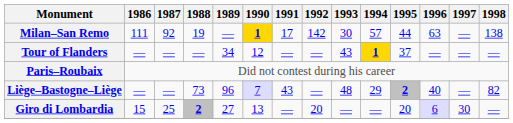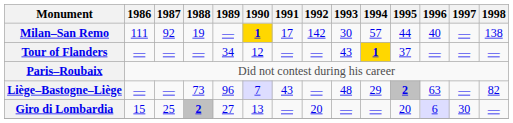 <table class="wikitable plainrowheaders">
 <tr>
 <th>Monument</th>
 <th scope="col">1986</th>
 <th scope="col">1987</th>
 <th scope="col">1988</th>
 <th scope="col">1989</th>
 <th scope="col">1990</th>
 <th scope="col">1991</th>
 <th scope="col">1992</th>
 <th scope="col">1993</th>
 <th scope="col">1994</th>
 <th scope="col">1995</th>
 <th scope="col">1996</th>
 <th scope="col">1997</th>
 <th scope="col">1998</th>
 </tr>
 <tr style="text-align:center;">
 <th scope="row"><a href='#'>Milan–San Remo</a></th>
 <td><a href='#'>111</a></td>
 <td><a href='#'>92</a></td>
 <td><a href='#'>19</a></td>
 <td><a href='#'>—</a></td>
 <td style="background:gold;"><a href='#'><strong>1</strong></a></td>
 <td><a href='#'>17</a></td>
 <td><a href='#'>142</a></td>
 <td><a href='#'>30</a></td>
 <td><a href='#'>57</a></td>
 <td><a href='#'>44</a></td>
-<td><a href='#'>63</a></td>
+<td><a href='#'>40</a></td>
 <td><a href='#'>—</a></td>
 <td><a href='#'>138</a></td>
 </tr>
 <tr style="text-align:center;">
 <th scope="row"><a href='#'>Tour of Flanders</a></th>
 <td><a href='#'>—</a></td>
 <td><a href='#'>—</a></td>
 <td><a href='#'>—</a></td>
 <td><a href='#'>34</a></td>
 <td><a href='#'>12</a></td>
 <td><a href='#'>—</a></td>
 <td><a href='#'>—</a></td>
 <td><a href='#'>43</a></td>
 <td style="background:gold;"><a href='#'><strong>1</strong></a></td>
 <td><a href='#'>37</a></td>
 <td><a href='#'>—</a></td>
 <td><a href='#'>—</a></td>
 <td><a href='#'>—</a></td>
 </tr>
 <tr style="text-align:center;">
 <th scope="row"><a href='#'>Paris–Roubaix</a></th>
 <td style="color:#4d4d4d;" colspan=14>Did not contest during his career</td>
 </tr>
 <tr style="text-align:center;">
 <th scope="row"><a href='#'>Liège–Bastogne–Liège</a></th>
 <td><a href='#'>—</a></td>
 <td><a href='#'>—</a></td>
 <td><a href='#'>73</a></td>
 <td><a href='#'>96</a></td>
 <td style="background:#ddf;"><a href='#'>7</a></td>
 <td><a href='#'>43</a></td>
 <td><a href='#'>—</a></td>
 <td><a href='#'>48</a></td>
 <td><a href='#'>29</a></td>
 <td style="background:silver;"><a href='#'><strong>2</strong></a></td>
-<td><a href='#'>40</a></td>
+<td><a href='#'>63</a></td>
 <td><a href='#'>—</a></td>
 <td><a href='#'>82</a></td>
 </tr>
 <tr style="text-align:center;">
 <th scope="row"><a href='#'>Giro di Lombardia</a></th>
 <td><a href='#'>15</a></td>
 <td><a href='#'>25</a></td>
 <td style="background:silver;"><a href='#'><strong>2</strong></a></td>
 <td><a href='#'>27</a></td>
 <td><a href='#'>13</a></td>
 <td><a href='#'>—</a></td>
 <td><a href='#'>20</a></td>
 <td><a href='#'>—</a></td>
 <td><a href='#'>—</a></td>
 <td><a href='#'>20</a></td>
 <td style="background:#ddf;"><a href='#'>6</a></td>
 <td><a href='#'>30</a></td>
 <td><a href='#'>—</a></td>
 </tr>
 <tr>
 </tr>
 </table>
